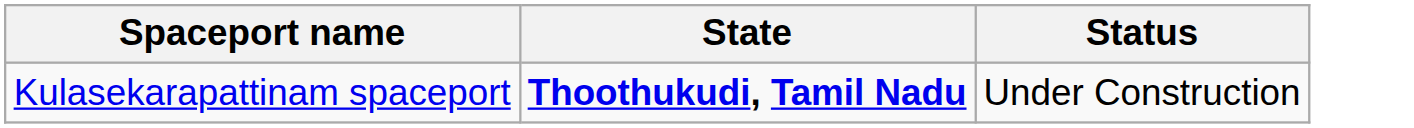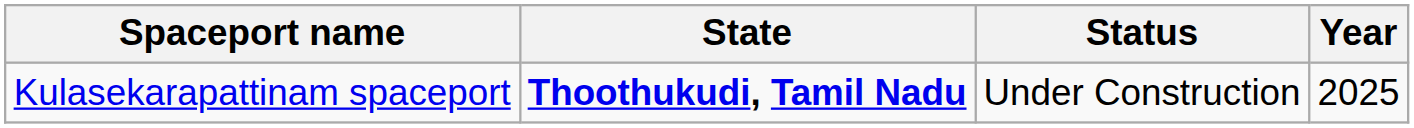 <table class="wikitable sortable">
 <tr>
 <th>Spaceport name</th>
 <th>State</th>
 <th>Status</th>
+<th>Year</th>
 </tr>
 <tr>
 <td><a href='#'>Kulasekarapattinam spaceport</a></td>
 <td><strong><a href='#'>Thoothukudi</a>, <a href='#'>Tamil Nadu</a></strong></td>
 <td>Under Construction</td>
+<td>2025</td>
 </tr>
 </table>
